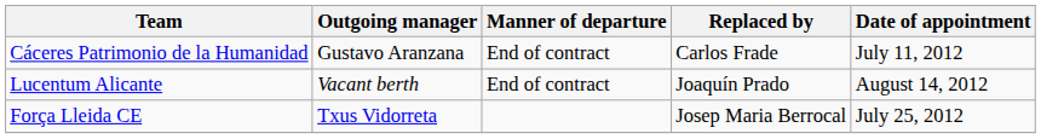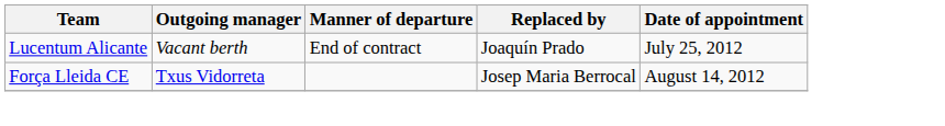 <table class="wikitable sortable">
 <tr>
 <th>Team</th>
 <th>Outgoing manager</th>
 <th>Manner of departure</th>
 <th>Replaced by</th>
 <th>Date of appointment</th>
 </tr>
 <tr>
-<td><a href='#'>Cáceres Patrimonio de la Humanidad</a></td>
-<td> Gustavo Aranzana</td>
-<td>End of contract</td>
-<td> Carlos Frade</td>
-<td>July 11, 2012</td>
-</tr>
-<tr>
 <td><a href='#'>Lucentum Alicante</a></td>
 <td><em>Vacant berth</em></td>
 <td>End of contract</td>
 <td> Joaquín Prado</td>
-<td>August 14, 2012</td>
+<td>July 25, 2012</td>
 </tr>
 <tr>
 <td><a href='#'>Força Lleida CE</a></td>
 <td> <a href='#'>Txus Vidorreta</a></td>
 <td></td>
 <td> Josep Maria Berrocal</td>
-<td>July 25, 2012</td>
+<td>August 14, 2012</td>
 </tr>
 <tr>
 </tr>
 </table>
